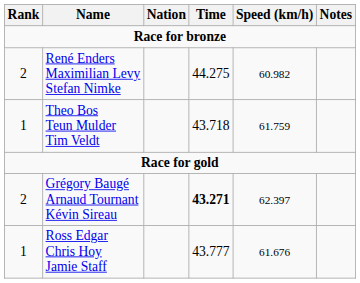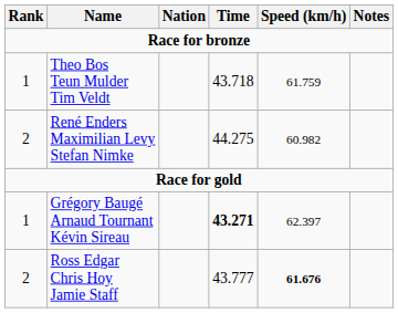 <table class=wikitable sortable style=text-align:center>
 <tr>
 <th>Rank</th>
 <th>Name</th>
 <th>Nation</th>
 <th>Time</th>
 <th>Speed (km/h)</th>
 <th>Notes</th>
 </tr>
 <tr>
 <td colspan=6><strong>Race for bronze</strong></td>
 </tr>
 <tr>
+<td>1</td>
+<td align=left><a href='#'>Theo Bos</a><br><a href='#'>Teun Mulder</a><br><a href='#'>Tim Veldt</a></td>
+<td align=left></td>
+<td>43.718</td>
+<td><small>61.759</small></td>
+<td></td>
+</tr>
+<tr>
 <td>2</td>
 <td align=left><a href='#'>René Enders</a><br><a href='#'>Maximilian Levy</a><br><a href='#'>Stefan Nimke</a></td>
 <td align=left></td>
 <td>44.275</td>
 <td><small>60.982</small></td>
 <td></td>
 </tr>
 <tr>
-<td>1</td>
-<td align=left><a href='#'>Theo Bos</a><br><a href='#'>Teun Mulder</a><br><a href='#'>Tim Veldt</a></td>
-<td align=left></td>
-<td>43.718</td>
-<td><small>61.759</small></td>
-<td></td>
-</tr>
-<tr>
 <td colspan=6><strong>Race for gold</strong></td>
 </tr>
 <tr>
-<td>2</td>
+<td>1</td>
 <td align=left><a href='#'>Grégory Baugé</a><br><a href='#'>Arnaud Tournant</a><br><a href='#'>Kévin Sireau</a></td>
 <td align=left></td>
 <td><strong>43.271</strong></td>
 <td><small>62.397</small></td>
 <td></td>
 </tr>
 <tr>
-<td>1</td>
+<td>2</td>
 <td align=left><a href='#'>Ross Edgar</a><br><a href='#'>Chris Hoy</a><br><a href='#'>Jamie Staff</a></td>
 <td align=left></td>
 <td>43.777</td>
-<td><small>61.676</small></td>
+<td><strong><small>61.676</small></strong></td>
 <td></td>
 </tr>
 </table>
